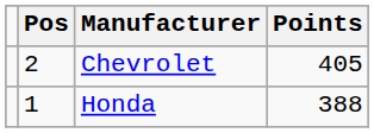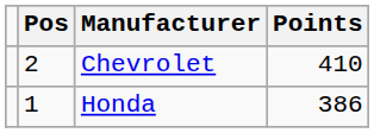 <table class="wikitable" style="font-size: 95%;">
 <tr>
 <td></td>
 <th>Pos</th>
 <th>Manufacturer</th>
 <th>Points</th>
 </tr>
 <tr>
 <td align="left"></td>
 <td>2</td>
 <td> <a href='#'>Chevrolet</a></td>
-<td align="right">405</td>
+<td align="right">410</td>
 </tr>
 <tr>
 <td align="left"></td>
 <td>1</td>
 <td> <a href='#'>Honda</a></td>
-<td align="right">388</td>
+<td align="right">386</td>
 </tr>
 </table>
